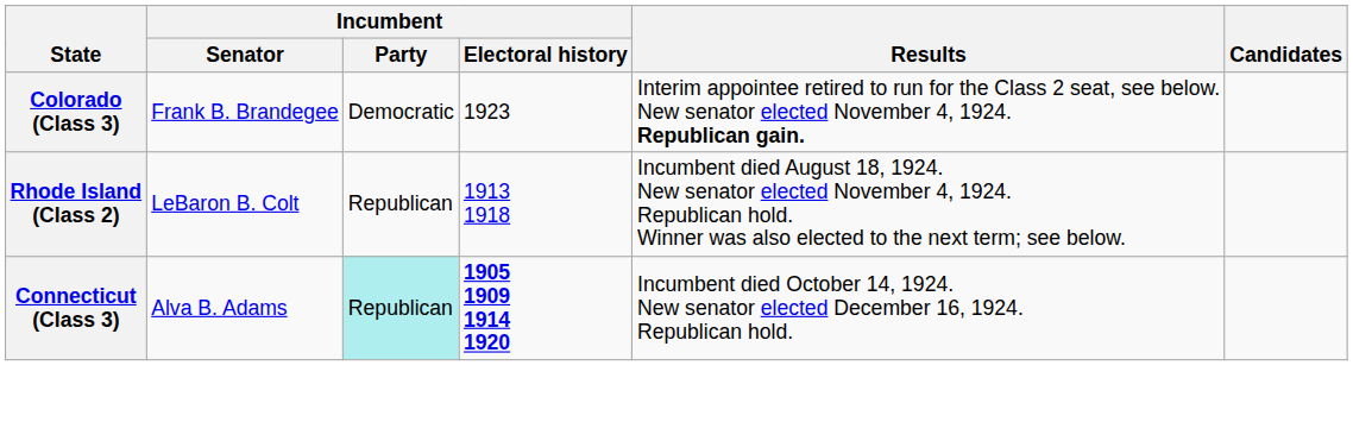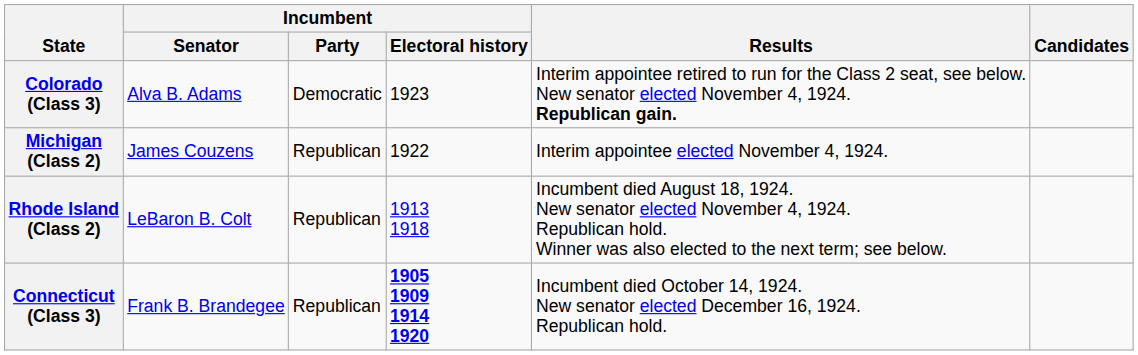 <table class=wikitable>
 <tr valign=bottom>
 <th rowspan=2>State</th>
 <th colspan=3>Incumbent</th>
 <th rowspan=2>Results</th>
 <th rowspan=2>Candidates</th>
 </tr>
 <tr>
 <th>Senator</th>
 <th>Party</th>
 <th>Electoral history</th>
 </tr>
 <tr>
 <th><a href='#'>Colorado</a><br>(Class 3)</th>
-<td><a href='#'>Frank B. Brandegee</a></td>
+<td><a href='#'>Alva B. Adams</a></td>
 <td>Democratic</td>
 <td>1923 </td>
 <td>Interim appointee retired to run for the Class 2 seat, see below.<br>New senator <a href='#'>elected</a> November 4, 1924.<br><strong>Republican gain.</strong></td>
+<td nowrap></td>
+</tr>
+<tr>
+<th><a href='#'>Michigan</a><br>(Class 2)</th>
+<td><a href='#'>James Couzens</a></td>
+<td>Republican</td>
+<td>1922 </td>
+<td>Interim appointee <a href='#'>elected</a> November 4, 1924.</td>
 <td nowrap></td>
 </tr>
 <tr>
 <th><a href='#'>Rhode Island</a><br>(Class 2)</th>
 <td><a href='#'>LeBaron B. Colt</a></td>
 <td>Republican</td>
 <td><a href='#'>1913</a><br><a href='#'>1918</a></td>
 <td>Incumbent died August 18, 1924.<br>New senator <a href='#'>elected</a> November 4, 1924.<br>Republican hold.<br>Winner was also elected to the next term; see below.</td>
 <td nowrap></td>
 </tr>
 <tr>
 <th><a href='#'>Connecticut</a><br>(Class 3)</th>
-<td><a href='#'>Alva B. Adams</a></td>
-<td style="background: paleturquoise;">Republican</td>
+<td><a href='#'>Frank B. Brandegee</a></td>
+<td>Republican</td>
 <td><strong><a href='#'>1905 </a><br><a href='#'>1909</a><br><a href='#'>1914</a><br><a href='#'>1920</a></strong></td>
 <td>Incumbent died October 14, 1924.<br>New senator <a href='#'>elected</a> December 16, 1924.<br>Republican hold.</td>
 <td nowrap></td>
 </tr>
 </table>
